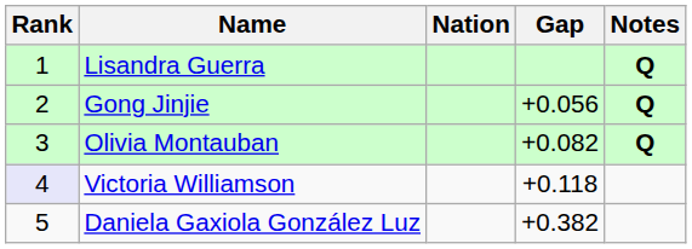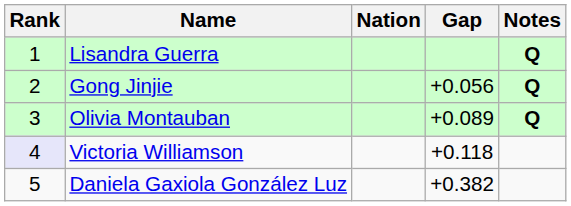 <table class="wikitable sortable" style="text-align:center">
 <tr>
 <th>Rank</th>
 <th>Name</th>
 <th>Nation</th>
 <th>Gap</th>
 <th>Notes</th>
 </tr>
 <tr bgcolor=ccffcc>
 <td>1</td>
 <td align=left><a href='#'>Lisandra Guerra</a></td>
 <td align=left></td>
 <td></td>
 <td><strong>Q</strong></td>
 </tr>
 <tr bgcolor=ccffcc>
 <td>2</td>
 <td align=left><a href='#'>Gong Jinjie</a></td>
 <td align=left></td>
 <td>+0.056</td>
 <td><strong>Q</strong></td>
 </tr>
 <tr bgcolor=ccffcc>
 <td>3</td>
 <td align=left><a href='#'>Olivia Montauban</a></td>
 <td align=left></td>
-<td>+0.082</td>
+<td>+0.089</td>
 <td><strong>Q</strong></td>
 </tr>
 <tr>
 <td style="background: lavender;">4</td>
 <td align=left><a href='#'>Victoria Williamson</a></td>
 <td align=left></td>
 <td>+0.118</td>
 <td></td>
 </tr>
 <tr>
 <td>5</td>
 <td align=left><a href='#'>Daniela Gaxiola González Luz</a></td>
 <td align=left></td>
 <td>+0.382</td>
 <td></td>
 </tr>
 </table>
